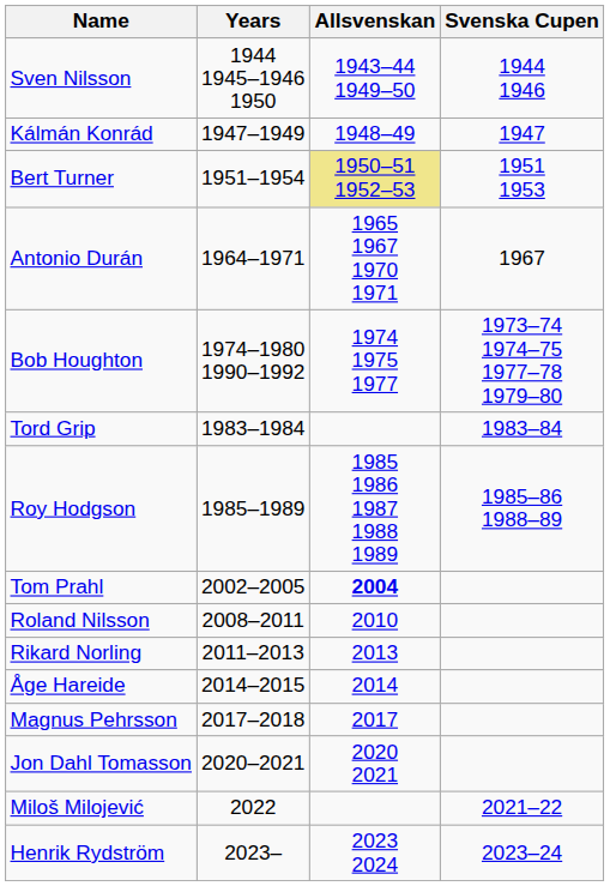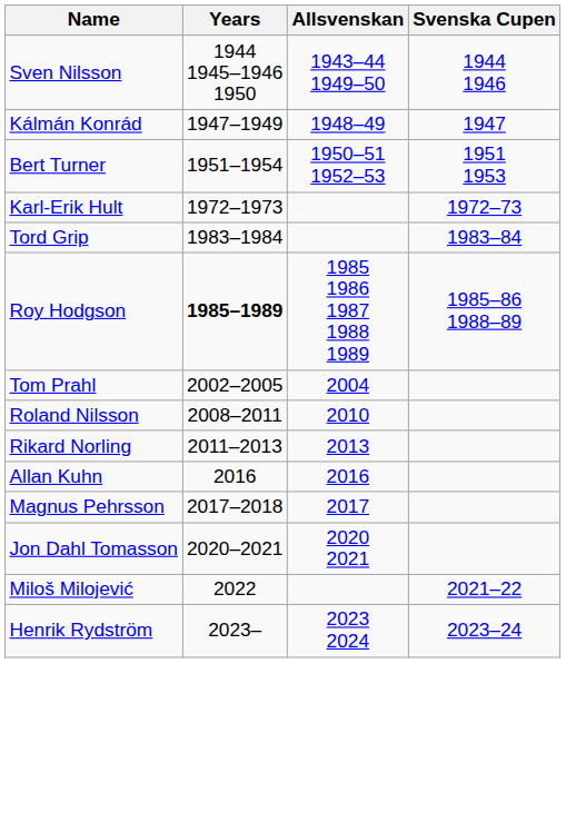 <table class="wikitable" style="text-align: center;">
 <tr>
 <th>Name</th>
 <th>Years</th>
 <th>Allsvenskan</th>
 <th>Svenska Cupen</th>
 </tr>
 <tr>
 <td align="left"> <a href='#'>Sven Nilsson</a></td>
 <td>1944<br>1945–1946<br>1950</td>
 <td><a href='#'>1943–44</a><br><a href='#'>1949–50</a></td>
 <td><a href='#'>1944</a><br><a href='#'>1946</a></td>
 </tr>
 <tr>
 <td align="left"> <a href='#'>Kálmán Konrád</a></td>
 <td>1947–1949</td>
 <td><a href='#'>1948–49</a></td>
 <td><a href='#'>1947</a></td>
 </tr>
 <tr>
 <td align="left"> <a href='#'>Bert Turner</a></td>
 <td>1951–1954</td>
-<td style="background: khaki;"><a href='#'>1950–51</a><br><a href='#'>1952–53</a></td>
+<td><a href='#'>1950–51</a><br><a href='#'>1952–53</a></td>
 <td><a href='#'>1951</a><br><a href='#'>1953</a></td>
 </tr>
 <tr>
-<td align="left"> <a href='#'>Antonio Durán</a></td>
-<td>1964–1971</td>
-<td><a href='#'>1965</a><br><a href='#'>1967</a><br><a href='#'>1970</a><br><a href='#'>1971</a></td>
-<td>1967</td>
-</tr>
-<tr>
-<td align="left"> <a href='#'>Bob Houghton</a></td>
-<td>1974–1980<br>1990–1992</td>
-<td><a href='#'>1974</a><br><a href='#'>1975</a><br><a href='#'>1977</a></td>
-<td><a href='#'>1973–74</a><br><a href='#'>1974–75</a><br><a href='#'>1977–78</a><br><a href='#'>1979–80</a></td>
+<td align="left"> <a href='#'>Karl-Erik Hult</a></td>
+<td>1972–1973</td>
+<td></td>
+<td><a href='#'>1972–73</a></td>
 </tr>
 <tr>
 <td align="left"> <a href='#'>Tord Grip</a></td>
 <td>1983–1984</td>
 <td></td>
 <td><a href='#'>1983–84</a></td>
 </tr>
 <tr>
 <td align="left"> <a href='#'>Roy Hodgson</a></td>
-<td>1985–1989</td>
+<td><strong>1985–1989</strong></td>
 <td><a href='#'>1985</a><br><a href='#'>1986</a><br><a href='#'>1987</a><br><a href='#'>1988</a><br><a href='#'>1989</a></td>
 <td><a href='#'>1985–86</a><br><a href='#'>1988–89</a></td>
 </tr>
 <tr>
 <td align="left"> <a href='#'>Tom Prahl</a></td>
 <td>2002–2005</td>
-<td><strong><a href='#'>2004</a></strong></td>
+<td><a href='#'>2004</a></td>
 <td></td>
 </tr>
 <tr>
 <td align="left"> <a href='#'>Roland Nilsson</a></td>
 <td>2008–2011</td>
 <td><a href='#'>2010</a></td>
 <td></td>
 </tr>
 <tr>
 <td align="left"> <a href='#'>Rikard Norling</a></td>
 <td>2011–2013</td>
 <td><a href='#'>2013</a></td>
 <td></td>
 </tr>
 <tr>
-<td align="left"> <a href='#'>Åge Hareide</a></td>
-<td>2014–2015</td>
-<td><a href='#'>2014</a></td>
+<td align="left"> <a href='#'>Allan Kuhn</a></td>
+<td>2016</td>
+<td><a href='#'>2016</a></td>
 <td></td>
 </tr>
 <tr>
 <td align="left"> <a href='#'>Magnus Pehrsson</a></td>
 <td>2017–2018</td>
 <td><a href='#'>2017</a></td>
 <td></td>
 </tr>
 <tr>
 <td align="left"> <a href='#'>Jon Dahl Tomasson</a></td>
 <td>2020–2021</td>
 <td><a href='#'>2020</a><br><a href='#'>2021</a></td>
 <td></td>
 </tr>
 <tr>
 <td align="left"> <a href='#'>Miloš Milojević</a></td>
 <td>2022</td>
 <td></td>
 <td><a href='#'>2021–22</a></td>
 </tr>
 <tr>
 <td align="left"> <a href='#'>Henrik Rydström</a></td>
 <td>2023–</td>
 <td><a href='#'>2023</a><br><a href='#'>2024</a></td>
 <td><a href='#'>2023–24</a></td>
 </tr>
 </table>
